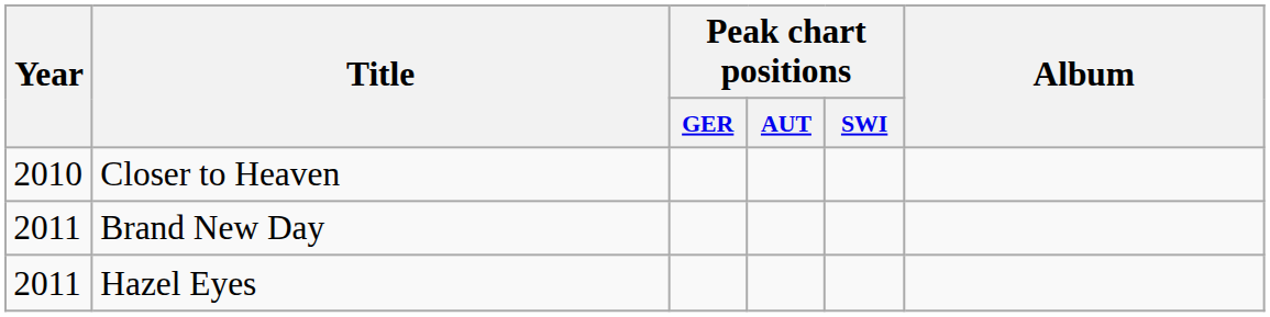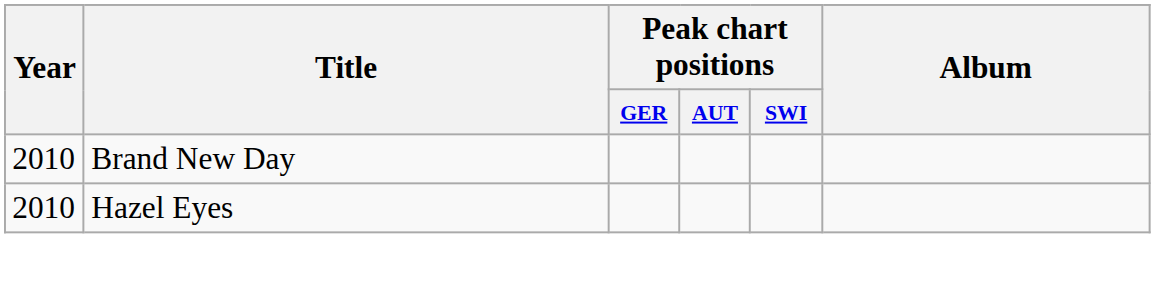 <table class="wikitable">
 <tr>
 <th rowspan="2" width="33">Year</th>
 <th rowspan="2" width="260">Title</th>
 <th colspan="3">Peak chart positions</th>
 <th rowspan="2" width="160">Album</th>
 </tr>
 <tr style="font-size:smaller;">
 <th width="30"><small><a href='#'>GER</a></small></th>
 <th width="30"><small><a href='#'>AUT</a></small></th>
 <th width="30"><small><a href='#'>SWI</a></small></th>
 </tr>
 <tr>
 <td align="left">2010</td>
-<td>Closer to Heaven</td>
-<td></td>
-<td></td>
-<td></td>
-<td></td>
-</tr>
-<tr>
-<td align="left">2011</td>
 <td>Brand New Day</td>
 <td></td>
 <td></td>
 <td></td>
 <td></td>
 </tr>
 <tr>
-<td align="left">2011</td>
+<td align="left">2010</td>
 <td>Hazel Eyes</td>
 <td></td>
 <td></td>
 <td></td>
 <td></td>
 </tr>
 </table>
